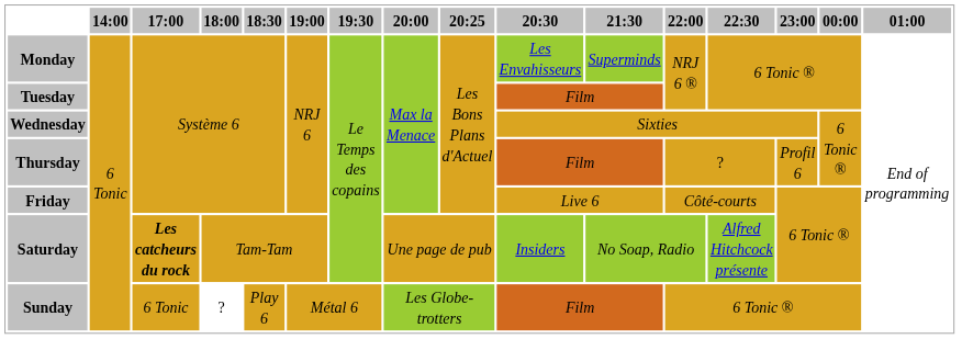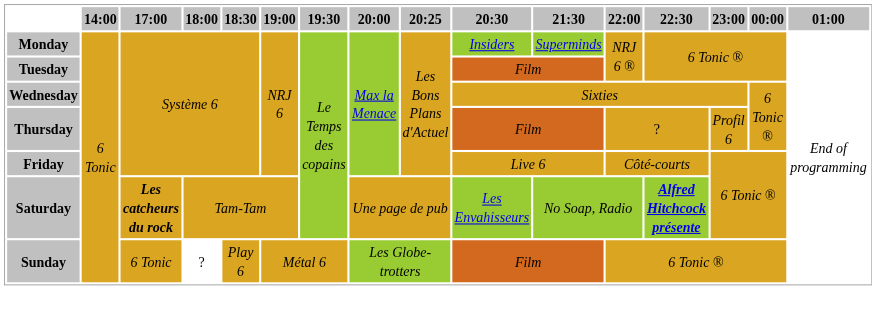 <table width="100%" style="border:1px solid #aaa" border="0" cellspacing="2" cellpadding="2">
 <tr>
 <td></td>
 <th width="7%" bgcolor="#c0c0c0"><small>14:00</small></th>
 <th width="7%" bgcolor="#c0c0c0"><small>17:00</small></th>
 <th width="5%" bgcolor="#c0c0c0"><small>18:00</small></th>
 <th width="5%" bgcolor="#c0c0c0"><small>18:30</small></th>
 <th width="5%" bgcolor="#c0c0c0"><small>19:00</small></th>
 <th width="5%" bgcolor="#c0c0c0"><small>19:30</small></th>
 <th width="5%" bgcolor="#c0c0c0"><small>20:00</small></th>
 <th width="7%" bgcolor="#c0c0c0"><small>20:25</small></th>
 <th width="7%" bgcolor="#c0c0c0"><small>20:30</small></th>
 <th width="7%" bgcolor="#c0c0c0"><small>21:30</small></th>
 <th width="7%" bgcolor="#c0c0c0"><small>22:00</small></th>
 <th width="7%" bgcolor="#c0c0c0"><small>22:30</small></th>
 <th width="7%" bgcolor="#c0c0c0"><small>23:00</small></th>
 <th width="7%" bgcolor="#c0c0c0"><small>00:00</small></th>
 <th width="7%" bgcolor="#c0c0c0"><small>01:00</small></th>
 </tr>
 <tr>
 <th width="9%" bgcolor="#c0c0c0"><small>Monday</small></th>
 <td align="center" bgcolor="#daa520" rowspan="7" colspan="1"><small><em>6 Tonic</em></small></td>
 <td align="center" bgcolor="#daa520" rowspan="5" colspan="3"><small><em>Système 6</em></small></td>
 <td align="center" bgcolor="#daa520" rowspan="5" colspan="1"><small><em>NRJ 6</em></small></td>
 <td align="center" bgcolor="#99cc33" rowspan="6" colspan="1"><small> <em>Le Temps des copains</em></small></td>
 <td align="center" bgcolor="#99cc33" rowspan="5" colspan="1"><small> <em><a href='#'>Max la Menace</a></em></small></td>
 <td align="center" bgcolor="#daa520" rowspan="5" colspan="1"><small><em>Les Bons Plans d'Actuel</em></small></td>
-<td align="center" bgcolor="#99cc33" rowspan="1" colspan="1"><small><em><a href='#'>Les Envahisseurs</a></em></small></td>
+<td align="center" bgcolor="#99cc33" rowspan="1" colspan="1"><small><em><a href='#'>Insiders</a></em></small></td>
 <td align="center" bgcolor="#99cc33" rowspan="1" colspan="1"><small><em><a href='#'>Superminds</a></em></small></td>
 <td align="center" bgcolor="#daa520" rowspan="2" colspan="1"><small><em>NRJ 6</em> ® </small></td>
 <td align="center" bgcolor="#daa520" rowspan="2" colspan="3"><small><em>6 Tonic</em> ®</small></td>
 <td align="center" rowspan="7" colspan="1"><small><em>End of programming</em></small></td>
 </tr>
 <tr>
 <th width="9%" bgcolor="#c0c0c0"><small>Tuesday</small></th>
 <td align="center" bgcolor="#d2691e" rowspan="1" colspan="2"><small><em>Film</em></small></td>
 </tr>
 <tr>
 <th width="9%" bgcolor="#c0c0c0"><small>Wednesday</small></th>
 <td align="center" bgcolor="#daa520" rowspan="1" colspan="5"><small><em>Sixties</em></small></td>
 <td align="center" bgcolor="#daa520" rowspan="2" colspan="1"><small><em>6 Tonic</em> ®</small></td>
 </tr>
 <tr>
 <th width="9%" bgcolor="#c0c0c0"><small>Thursday</small></th>
 <td align="center" bgcolor="#d2691e" rowspan="1" colspan="2"><small><em>Film</em></small></td>
 <td align="center" bgcolor="#daa520" rowspan="1" colspan="2"><small> ? </small></td>
 <td align="center" bgcolor="#daa520" rowspan="1" colspan="1"><small><em>Profil 6</em></small></td>
 </tr>
 <tr>
 <th width="9%" bgcolor="#c0c0c0"><small>Friday</small></th>
 <td align="center" bgcolor="#daa520" rowspan="1" colspan="2"><small><em>Live 6</em></small></td>
 <td align="center" bgcolor="#daa520" rowspan="1" colspan="2"><small><em>Côté-courts</em></small></td>
 <td align="center" bgcolor="#daa520" rowspan="2" colspan="2"><small><em>6 Tonic</em> ®</small></td>
 </tr>
 <tr>
 <th width="9%" bgcolor="#c0c0c0"><small>Saturday</small></th>
 <td align="center" bgcolor="#daa520" rowspan="1" colspan="1"><strong><small><em>Les catcheurs du rock</em></small></strong></td>
 <td align="center" bgcolor="#daa520" rowspan="1" colspan="3"><small><em>Tam-Tam</em></small></td>
 <td align="center" bgcolor="#daa520" rowspan="1" colspan="2"><small><em>Une page de pub</em></small></td>
-<td align="center" bgcolor="#99cc33" rowspan="1" colspan="1"><small><em><a href='#'>Insiders</a></em></small></td>
+<td align="center" bgcolor="#99cc33" rowspan="1" colspan="1"><small><em><a href='#'>Les Envahisseurs</a></em></small></td>
 <td align="center" bgcolor="#99cc33" rowspan="1" colspan="2"><small><em>No Soap, Radio</em></small></td>
-<td align="center" bgcolor="#99cc33" rowspan="1" colspan="1"><small><em><a href='#'>Alfred Hitchcock présente</a></em></small></td>
+<td align="center" bgcolor="#99cc33" rowspan="1" colspan="1"><strong><small><em><a href='#'>Alfred Hitchcock présente</a></em></small></strong></td>
 </tr>
 <tr>
 <th width="10%" bgcolor="#c0c0c0"><small>Sunday</small></th>
 <td align="center" bgcolor="#daa520" rowspan="7" colspan="1"><small><em>6 Tonic</em></small></td>
 <td align="center" rowspan="1" colspan="1"><small> ? </small></td>
 <td align="center" bgcolor="#daa520" rowspan="1" colspan="1"><small><em>Play 6</em></small></td>
 <td align="center" bgcolor="#daa520" rowspan="1" colspan="2"><small><em>Métal 6</em></small></td>
 <td align="center" bgcolor="#99cc33" rowspan="1" colspan="2"><small><em>Les Globe-trotters</em></small></td>
 <td align="center" bgcolor="#d2691e" rowspan="1" colspan="2"><small><em>Film</em></small></td>
 <td align="center" bgcolor="#daa520" rowspan="2" colspan="4"><small><em>6 Tonic</em> ®</small></td>
 </tr>
 </table>
